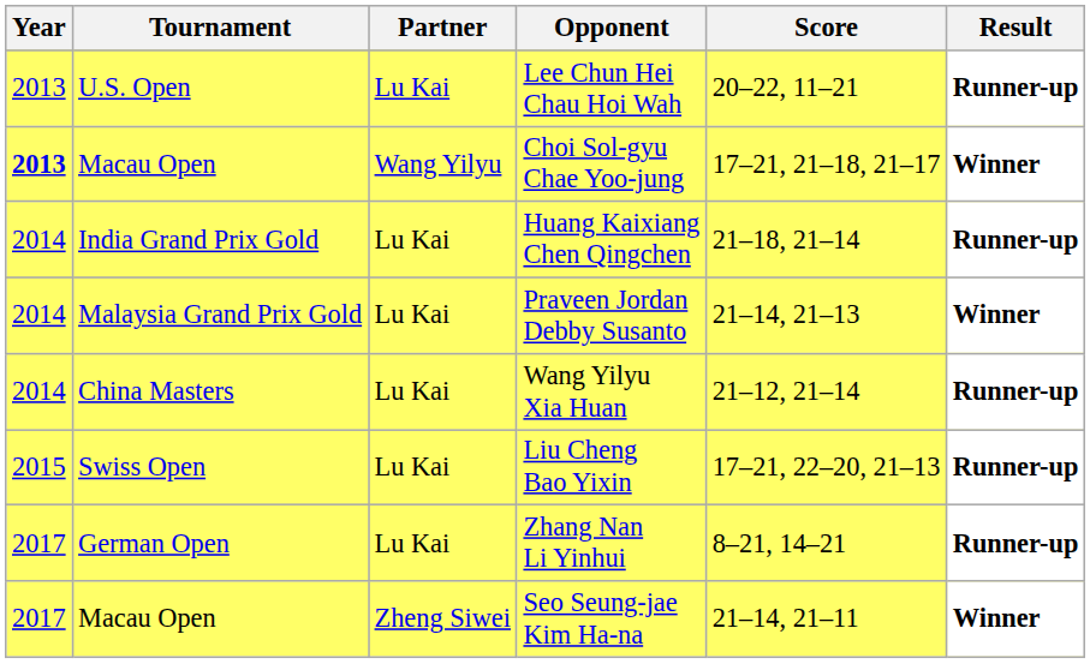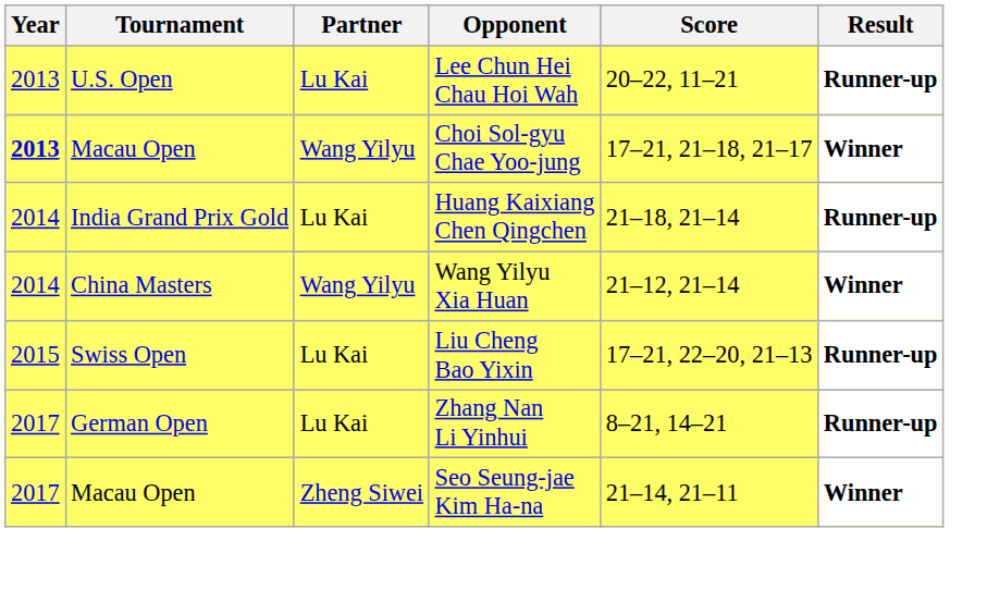 <table class="sortable wikitable" style="font-size: 90%">
 <tr>
 <th>Year</th>
 <th>Tournament</th>
 <th>Partner</th>
 <th>Opponent</th>
 <th>Score</th>
 <th>Result</th>
 </tr>
 <tr style="background:#FFFF67">
 <td align="center"><a href='#'>2013</a></td>
 <td align="left"><a href='#'>U.S. Open</a></td>
 <td align="left"> <a href='#'>Lu Kai</a></td>
 <td align="left"> <a href='#'>Lee Chun Hei</a><br> <a href='#'>Chau Hoi Wah</a></td>
 <td align="left">20–22, 11–21</td>
 <td style="text-align:left; background:white"> <strong>Runner-up</strong></td>
 </tr>
 <tr style="background:#FFFF67">
 <td align="center"><strong><a href='#'>2013</a></strong></td>
 <td align="left"><a href='#'>Macau Open</a></td>
 <td align="left"> <a href='#'>Wang Yilyu</a></td>
 <td align="left"> <a href='#'>Choi Sol-gyu</a><br> <a href='#'>Chae Yoo-jung</a></td>
 <td align="left">17–21, 21–18, 21–17</td>
 <td style="text-align:left; background:white"> <strong>Winner</strong></td>
 </tr>
 <tr style="background:#FFFF67">
 <td align="center"><a href='#'>2014</a></td>
 <td align="left"><a href='#'>India Grand Prix Gold</a></td>
 <td align="left"> Lu Kai</td>
 <td align="left"> <a href='#'>Huang Kaixiang</a><br> <a href='#'>Chen Qingchen</a></td>
 <td align="left">21–18, 21–14</td>
 <td style="text-align:left; background:white"> <strong>Runner-up</strong></td>
 </tr>
 <tr style="background:#FFFF67">
 <td align="center"><a href='#'>2014</a></td>
-<td align="left"><a href='#'>Malaysia Grand Prix Gold</a></td>
-<td align="left"> Lu Kai</td>
-<td align="left"> <a href='#'>Praveen Jordan</a><br> <a href='#'>Debby Susanto</a></td>
-<td align="left">21–14, 21–13</td>
-<td style="text-align:left; background:white"> <strong>Winner</strong></td>
-</tr>
-<tr style="background:#FFFF67">
-<td align="center"><a href='#'>2014</a></td>
 <td align="left"><a href='#'>China Masters</a></td>
-<td align="left"> Lu Kai</td>
+<td align="left"> <a href='#'>Wang Yilyu</a></td>
 <td align="left"> Wang Yilyu<br> <a href='#'>Xia Huan</a></td>
 <td align="left">21–12, 21–14</td>
-<td style="text-align:left; background:white"> <strong>Runner-up</strong></td>
+<td style="text-align:left; background:white"> <strong>Winner</strong></td>
 </tr>
 <tr style="background:#FFFF67">
 <td align="center"><a href='#'>2015</a></td>
 <td align="left"><a href='#'>Swiss Open</a></td>
 <td align="left"> Lu Kai</td>
 <td align="left"> <a href='#'>Liu Cheng</a><br> <a href='#'>Bao Yixin</a></td>
 <td align="left">17–21, 22–20, 21–13</td>
 <td style="text-align:left; background:white"> <strong>Runner-up</strong></td>
 </tr>
 <tr style="background:#FFFF67">
 <td align="center"><a href='#'>2017</a></td>
 <td align="left"><a href='#'>German Open</a></td>
 <td align="left"> Lu Kai</td>
 <td align="left"> <a href='#'>Zhang Nan</a><br> <a href='#'>Li Yinhui</a></td>
 <td align="left">8–21, 14–21</td>
 <td style="text-align:left; background:white"> <strong>Runner-up</strong></td>
 </tr>
 <tr style="background:#FFFF67">
 <td align="center"><a href='#'>2017</a></td>
 <td align="left">Macau Open</td>
 <td align="left"> <a href='#'>Zheng Siwei</a></td>
 <td align="left"> <a href='#'>Seo Seung-jae</a><br> <a href='#'>Kim Ha-na</a></td>
 <td align="left">21–14, 21–11</td>
 <td style="text-align:left; background:white"> <strong>Winner</strong></td>
 </tr>
 </table>
